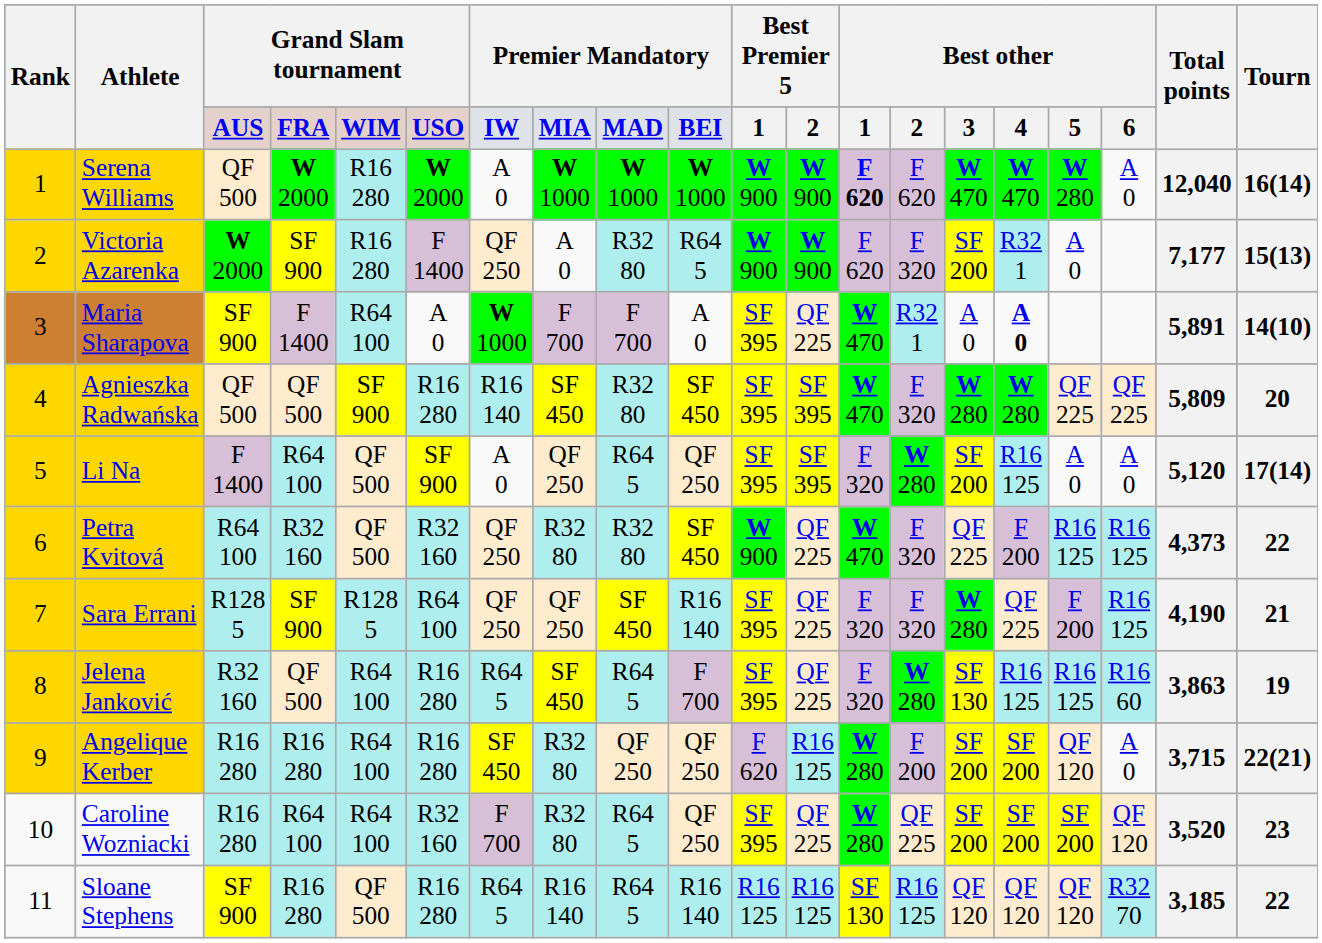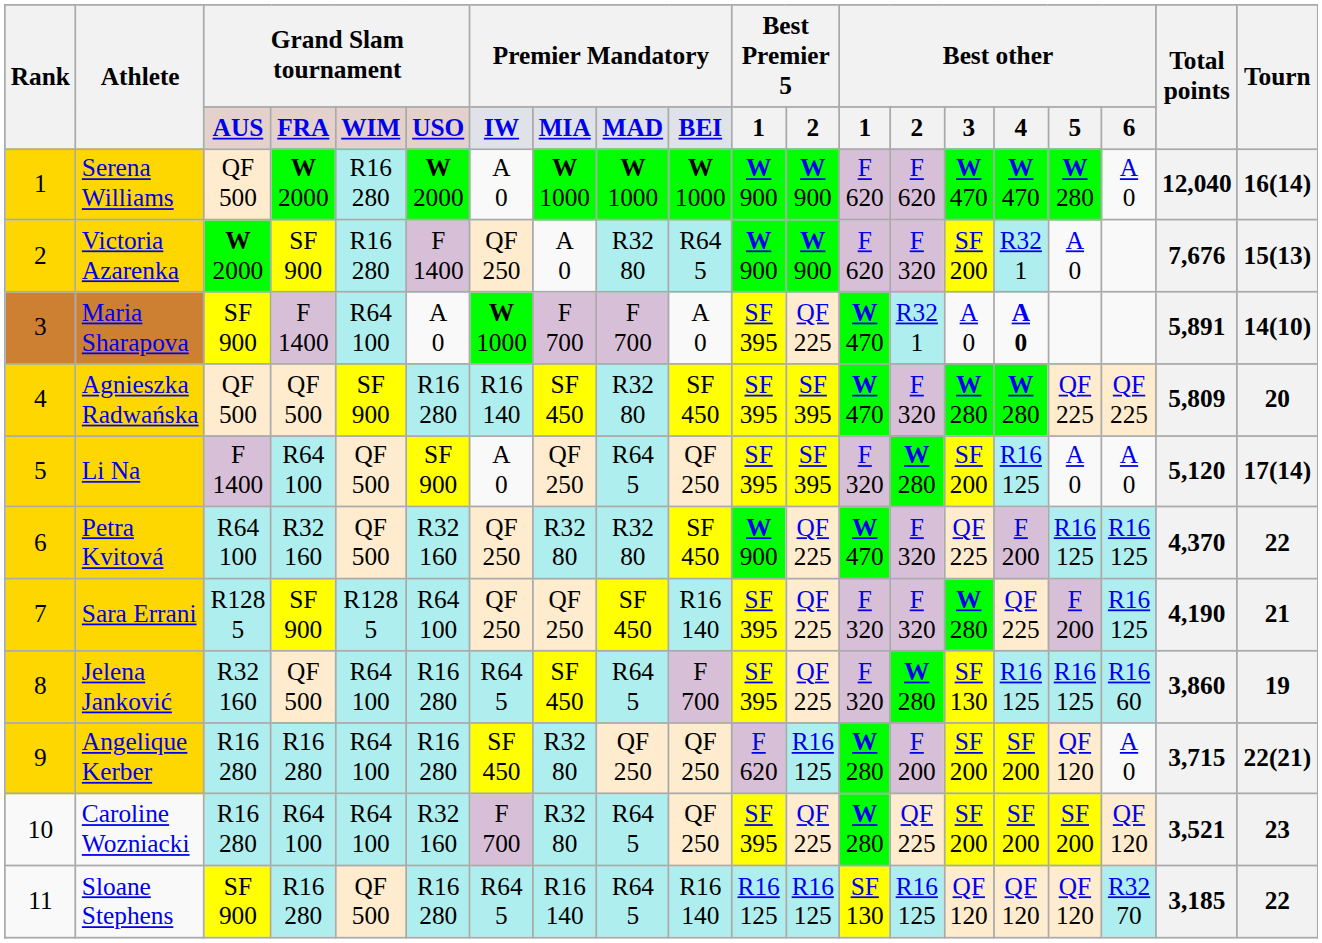 <table class=wikitable style=font-size:90%;text-align:center>
 <tr>
 <th rowspan=2>Rank</th>
 <th rowspan=2>Athlete</th>
 <th colspan=4>Grand Slam tournament</th>
 <th colspan=4>Premier Mandatory</th>
 <th colspan=2>Best Premier 5</th>
 <th colspan="6">Best other</th>
 <th rowspan=2>Total points</th>
 <th rowspan=2>Tourn</th>
 </tr>
 <tr>
 <td bgcolor=#e5d1cb><strong><a href='#'>AUS</a></strong></td>
 <td bgcolor=#e5d1cb><strong><a href='#'>FRA</a></strong></td>
 <td bgcolor=#e5d1cb><strong><a href='#'>WIM</a></strong></td>
 <td bgcolor=#e5d1cb><strong><a href='#'>USO</a></strong></td>
 <td bgcolor=#dfe2e9><strong><a href='#'>IW</a></strong></td>
 <td bgcolor=#dfe2e9><strong><a href='#'>MIA</a></strong></td>
 <td bgcolor=#dfe2e9><strong><a href='#'>MAD</a></strong></td>
 <td bgcolor=#dfe2e9><strong><a href='#'>BEI</a></strong></td>
 <th width=30>1</th>
 <th width=30>2</th>
 <th width=30>1</th>
 <th width=30>2</th>
 <th width=30>3</th>
 <th width=30>4</th>
 <th width=30>5</th>
 <th width=30>6</th>
 </tr>
 <tr>
 <td bgcolor=gold>1</td>
 <td align=left bgcolor=gold> <a href='#'>Serena Williams</a></td>
 <td bgcolor=#ffebcd>QF<br>500</td>
 <td bgcolor=lime><strong>W</strong><br>2000</td>
 <td bgcolor=#afeeee>R16<br>280</td>
 <td bgcolor=lime><strong>W</strong><br>2000</td>
 <td>A<br>0</td>
 <td bgcolor=lime><strong>W</strong><br>1000</td>
 <td bgcolor=lime><strong>W</strong><br>1000</td>
 <td bgcolor=lime><strong>W</strong><br>1000</td>
 <td bgcolor=lime><strong><a href='#'>W</a></strong><br>900</td>
 <td bgcolor=lime><strong><a href='#'>W</a></strong><br>900</td>
-<td bgcolor=#D8BFD8><strong><a href='#'>F</a><br>620</strong></td>
+<td bgcolor=#D8BFD8><a href='#'>F</a><br>620</td>
 <td bgcolor=#D8BFD8><a href='#'>F</a><br>620</td>
 <td bgcolor=lime><strong><a href='#'>W</a></strong><br>470</td>
 <td bgcolor=lime><strong><a href='#'>W</a></strong><br>470</td>
 <td bgcolor=lime><strong><a href='#'>W</a></strong><br>280</td>
 <td><a href='#'>A</a><br>0</td>
 <th>12,040</th>
 <th>16(14)</th>
 </tr>
 <tr>
 <td bgcolor=gold>2</td>
 <td align=left bgcolor=gold> <a href='#'>Victoria Azarenka</a></td>
 <td bgcolor=lime><strong>W</strong><br>2000</td>
 <td bgcolor=#FFFF00>SF<br>900</td>
 <td bgcolor=#afeeee>R16<br>280</td>
 <td bgcolor=#D8BFD8>F<br>1400</td>
 <td bgcolor=#ffebcd>QF<br>250</td>
 <td>A<br>0</td>
 <td bgcolor=#afeeee> R32<br>80</td>
 <td bgcolor=#afeeee> R64<br>5</td>
 <td bgcolor=lime><strong><a href='#'>W</a></strong><br>900</td>
 <td bgcolor=lime><strong><a href='#'>W</a></strong><br>900</td>
 <td bgcolor=#D8BFD8><a href='#'>F</a><br>620</td>
 <td bgcolor=#D8BFD8><a href='#'>F</a><br>320</td>
 <td bgcolor=#FFFF00><a href='#'>SF</a><br>200</td>
 <td bgcolor=#afeeee><a href='#'>R32</a><br>1</td>
 <td><a href='#'>A</a><br>0</td>
 <td></td>
-<th>7,177</th>
+<th>7,676</th>
 <th>15(13)</th>
 </tr>
 <tr>
 <td bgcolor=cd7f32>3</td>
 <td align=left bgcolor=cd7f32> <a href='#'>Maria Sharapova</a></td>
 <td bgcolor=#FFFF00>SF<br>900</td>
 <td bgcolor=#D8BFD8>F<br>1400</td>
 <td bgcolor=#afeeee>R64<br>100</td>
 <td>A<br>0</td>
 <td bgcolor=lime><strong>W</strong><br>1000</td>
 <td bgcolor=#D8BFD8>F<br>700</td>
 <td bgcolor=#D8BFD8>F<br>700</td>
 <td> A<br>0</td>
 <td bgcolor=#FFFF00><a href='#'>SF</a><br>395</td>
 <td bgcolor=#ffebcd><a href='#'>QF</a><br>225</td>
 <td bgcolor=lime><strong><a href='#'>W</a></strong><br>470</td>
 <td bgcolor=#afeeee><a href='#'>R32</a><br>1</td>
 <td><a href='#'>A</a><br>0</td>
 <td><strong><a href='#'>A</a><br>0</strong></td>
 <td></td>
 <td></td>
 <th>5,891</th>
 <th>14(10)</th>
 </tr>
 <tr>
 <td bgcolor=gold>4</td>
 <td align=left bgcolor=gold> <a href='#'>Agnieszka Radwańska</a></td>
 <td bgcolor=#ffebcd>QF<br>500</td>
 <td bgcolor=#ffebcd>QF<br>500</td>
 <td bgcolor=#FFFF00>SF<br>900</td>
 <td bgcolor=#afeeee>R16<br>280</td>
 <td bgcolor=#afeeee>R16<br>140</td>
 <td bgcolor=#FFFF00>SF<br>450</td>
 <td bgcolor=#afeeee> R32<br>80</td>
 <td bgcolor=#FFFF00> SF<br>450</td>
 <td bgcolor=#FFFF00><a href='#'>SF</a><br>395</td>
 <td bgcolor=#FFFF00><a href='#'>SF</a><br>395</td>
 <td bgcolor=lime><strong><a href='#'>W</a></strong><br>470</td>
 <td bgcolor=#D8BFD8><a href='#'>F</a><br>320</td>
 <td bgcolor=lime><strong><a href='#'>W</a></strong><br>280</td>
 <td bgcolor=lime><strong><a href='#'>W</a></strong><br>280</td>
 <td bgcolor=#ffebcd><a href='#'>QF</a><br>225</td>
 <td bgcolor=#ffebcd><a href='#'>QF</a><br>225</td>
 <th>5,809</th>
 <th>20</th>
 </tr>
 <tr>
 <td bgcolor=gold>5</td>
 <td align=left bgcolor=gold> <a href='#'>Li Na</a></td>
 <td bgcolor=#D8BFD8>F<br>1400</td>
 <td bgcolor=#afeeee>R64<br>100</td>
 <td bgcolor=#ffebcd>QF<br>500</td>
 <td bgcolor=#FFFF00>SF<br>900</td>
 <td>A<br>0</td>
 <td bgcolor=#ffebcd>QF<br>250</td>
 <td bgcolor=#afeeee> R64<br>5</td>
 <td bgcolor=#ffebcd> QF<br>250</td>
 <td bgcolor=#FFFF00><a href='#'>SF</a><br>395</td>
 <td bgcolor=#FFFF00><a href='#'>SF</a><br>395</td>
 <td bgcolor=#D8BFD8><a href='#'>F</a><br>320</td>
 <td bgcolor=lime><strong><a href='#'>W</a></strong><br>280</td>
 <td bgcolor=#FFFF00><a href='#'>SF</a><br>200</td>
 <td bgcolor=#afeeee><a href='#'>R16</a><br>125</td>
 <td><a href='#'>A</a><br>0</td>
 <td><a href='#'>A</a><br>0</td>
 <th>5,120</th>
 <th>17(14)</th>
 </tr>
 <tr>
 <td bgcolor=gold>6</td>
 <td align=left bgcolor=gold> <a href='#'>Petra Kvitová</a></td>
 <td bgcolor=#afeeee>R64<br>100</td>
 <td bgcolor=#afeeee>R32<br>160</td>
 <td bgcolor=#ffebcd>QF<br>500</td>
 <td bgcolor=#afeeee>R32<br>160</td>
 <td bgcolor=#ffebcd>QF<br>250</td>
 <td bgcolor=#afeeee>R32<br>80</td>
 <td bgcolor=#afeeee>R32<br>80</td>
 <td bgcolor=#FFFF00> SF<br>450</td>
 <td bgcolor=lime><strong><a href='#'>W</a></strong><br>900</td>
 <td bgcolor=#ffebcd><a href='#'>QF</a><br>225</td>
 <td bgcolor=lime><strong><a href='#'>W</a></strong><br>470</td>
 <td bgcolor=#D8BFD8><a href='#'>F</a><br>320</td>
 <td bgcolor=#ffebcd><a href='#'>QF</a><br>225</td>
 <td bgcolor=#D8BFD8><a href='#'>F</a><br>200</td>
 <td bgcolor=#afeeee><a href='#'>R16</a><br>125</td>
 <td bgcolor=#afeeee><a href='#'>R16</a><br>125</td>
-<th>4,373</th>
+<th>4,370</th>
 <th>22</th>
 </tr>
 <tr>
 <td bgcolor=gold>7</td>
 <td align=left bgcolor=gold> <a href='#'>Sara Errani</a></td>
 <td bgcolor=#afeeee>R128<br>5</td>
 <td bgcolor=#FFFF00>SF<br>900</td>
 <td bgcolor=#afeeee>R128<br>5</td>
 <td bgcolor=#afeeee>R64<br>100</td>
 <td bgcolor=#ffebcd>QF<br>250</td>
 <td bgcolor=#ffebcd>QF<br>250</td>
 <td bgcolor=#FFFF00>SF<br>450</td>
 <td bgcolor=#afeeee> R16<br>140</td>
 <td bgcolor=#FFFF00><a href='#'>SF</a><br>395</td>
 <td bgcolor=#ffebcd><a href='#'>QF</a><br>225</td>
 <td bgcolor=#D8BFD8><a href='#'>F</a><br>320</td>
 <td bgcolor=#D8BFD8><a href='#'>F</a><br>320</td>
 <td bgcolor=lime><strong><a href='#'>W</a></strong><br>280</td>
 <td bgcolor=#ffebcd><a href='#'>QF</a><br>225</td>
 <td bgcolor=#D8BFD8><a href='#'>F</a><br>200</td>
 <td bgcolor=#afeeee><a href='#'>R16</a><br>125</td>
 <th>4,190</th>
 <th>21</th>
 </tr>
 <tr>
 <td bgcolor=gold>8</td>
 <td align=left bgcolor=gold> <a href='#'>Jelena Janković</a></td>
 <td bgcolor=#afeeee>R32<br>160</td>
 <td bgcolor=#ffebcd>QF<br>500</td>
 <td bgcolor=#afeeee>R64<br>100</td>
 <td bgcolor=#afeeee>R16<br>280</td>
 <td bgcolor=#afeeee>R64<br>5</td>
 <td bgcolor=#FFFF00>SF<br>450</td>
 <td bgcolor=#afeeee>R64<br>5</td>
 <td bgcolor=#D8BFD8> F<br>700</td>
 <td bgcolor=#FFFF00><a href='#'>SF</a><br>395</td>
 <td bgcolor=#ffebcd><a href='#'>QF</a><br>225</td>
 <td bgcolor=#D8BFD8><a href='#'>F</a><br>320</td>
 <td bgcolor=lime><strong><a href='#'>W</a></strong><br>280</td>
 <td bgcolor=#FFFF00><a href='#'>SF</a><br>130</td>
 <td bgcolor=#afeeee><a href='#'>R16</a><br>125</td>
 <td bgcolor=#afeeee><a href='#'>R16</a><br>125</td>
 <td bgcolor=#afeeee><a href='#'>R16</a><br>60</td>
-<th>3,863</th>
+<th>3,860</th>
 <th>19</th>
 </tr>
 <tr>
 <td bgcolor=gold>9</td>
 <td align=left bgcolor=gold> <a href='#'>Angelique Kerber</a></td>
 <td bgcolor=#afeeee>R16<br>280</td>
 <td bgcolor=#afeeee>R16<br>280</td>
 <td bgcolor=#afeeee>R64<br>100</td>
 <td bgcolor=#afeeee>R16<br>280</td>
 <td bgcolor=#FFFF00>SF<br>450</td>
 <td bgcolor=#afeeee>R32<br>80</td>
 <td bgcolor=#ffebcd>QF<br>250</td>
 <td bgcolor=#ffebcd> QF<br>250</td>
 <td bgcolor=#D8BFD8><a href='#'>F</a><br>620</td>
 <td bgcolor=#afeeee><a href='#'>R16</a><br>125</td>
 <td bgcolor=lime><strong><a href='#'>W</a></strong><br>280</td>
 <td bgcolor=#D8BFD8><a href='#'>F</a><br>200</td>
 <td bgcolor=#FFFF00><a href='#'>SF</a><br>200</td>
 <td bgcolor=#FFFF00><a href='#'>SF</a><br>200</td>
 <td bgcolor=#ffebcd><a href='#'>QF</a><br>120</td>
 <td><a href='#'>A</a><br>0</td>
 <th>3,715</th>
 <th>22(21)</th>
 </tr>
 <tr>
 <td style="background:">10</td>
 <td align=left style="background:"> <a href='#'>Caroline Wozniacki</a></td>
 <td bgcolor=#afeeee>R16<br>280</td>
 <td bgcolor=#afeeee>R64<br>100</td>
 <td bgcolor=#afeeee>R64<br>100</td>
 <td bgcolor=#afeeee>R32<br>160</td>
 <td bgcolor=#D8BFD8>F<br>700</td>
 <td bgcolor=#afeeee>R32<br>80</td>
 <td bgcolor=#afeeee>R64<br>5</td>
 <td bgcolor=#ffebcd> QF<br>250</td>
 <td bgcolor=#FFFF00><a href='#'>SF</a><br>395</td>
 <td bgcolor=#ffebcd><a href='#'>QF</a><br>225</td>
 <td bgcolor=lime><strong><a href='#'>W</a></strong><br>280</td>
 <td bgcolor=#ffebcd><a href='#'>QF</a><br>225</td>
 <td bgcolor=#FFFF00><a href='#'>SF</a><br>200</td>
 <td bgcolor=#FFFF00><a href='#'>SF</a><br>200</td>
 <td bgcolor=#FFFF00><a href='#'>SF</a><br>200</td>
 <td bgcolor=#ffebcd><a href='#'>QF</a><br>120</td>
-<th>3,520</th>
+<th>3,521</th>
 <th>23</th>
 </tr>
 <tr>
 <td style="background:">11</td>
 <td align=left style="background:"> <a href='#'>Sloane Stephens</a></td>
 <td bgcolor=#FFFF00>SF<br>900</td>
 <td bgcolor=#afeeee>R16<br>280</td>
 <td bgcolor=#ffebcd>QF<br>500</td>
 <td bgcolor=#afeeee>R16<br>280</td>
 <td bgcolor=#afeeee>R64<br>5</td>
 <td bgcolor=#afeeee>R16<br>140</td>
 <td bgcolor=#afeeee>R64<br>5</td>
 <td bgcolor=#afeeee> R16<br>140</td>
 <td bgcolor=#afeeee><a href='#'>R16</a><br>125</td>
 <td bgcolor=#afeeee><a href='#'>R16</a><br>125</td>
 <td bgcolor=#FFFF00><a href='#'>SF</a><br>130</td>
 <td bgcolor=#afeeee><a href='#'>R16</a><br>125</td>
 <td bgcolor=ffebcd><a href='#'>QF</a><br>120</td>
 <td bgcolor=ffebcd><a href='#'>QF</a><br>120</td>
 <td bgcolor=ffebcd><a href='#'>QF</a><br>120</td>
 <td bgcolor=#afeeee><a href='#'>R32</a><br>70</td>
 <th>3,185</th>
 <th>22</th>
 </tr>
 </table>
